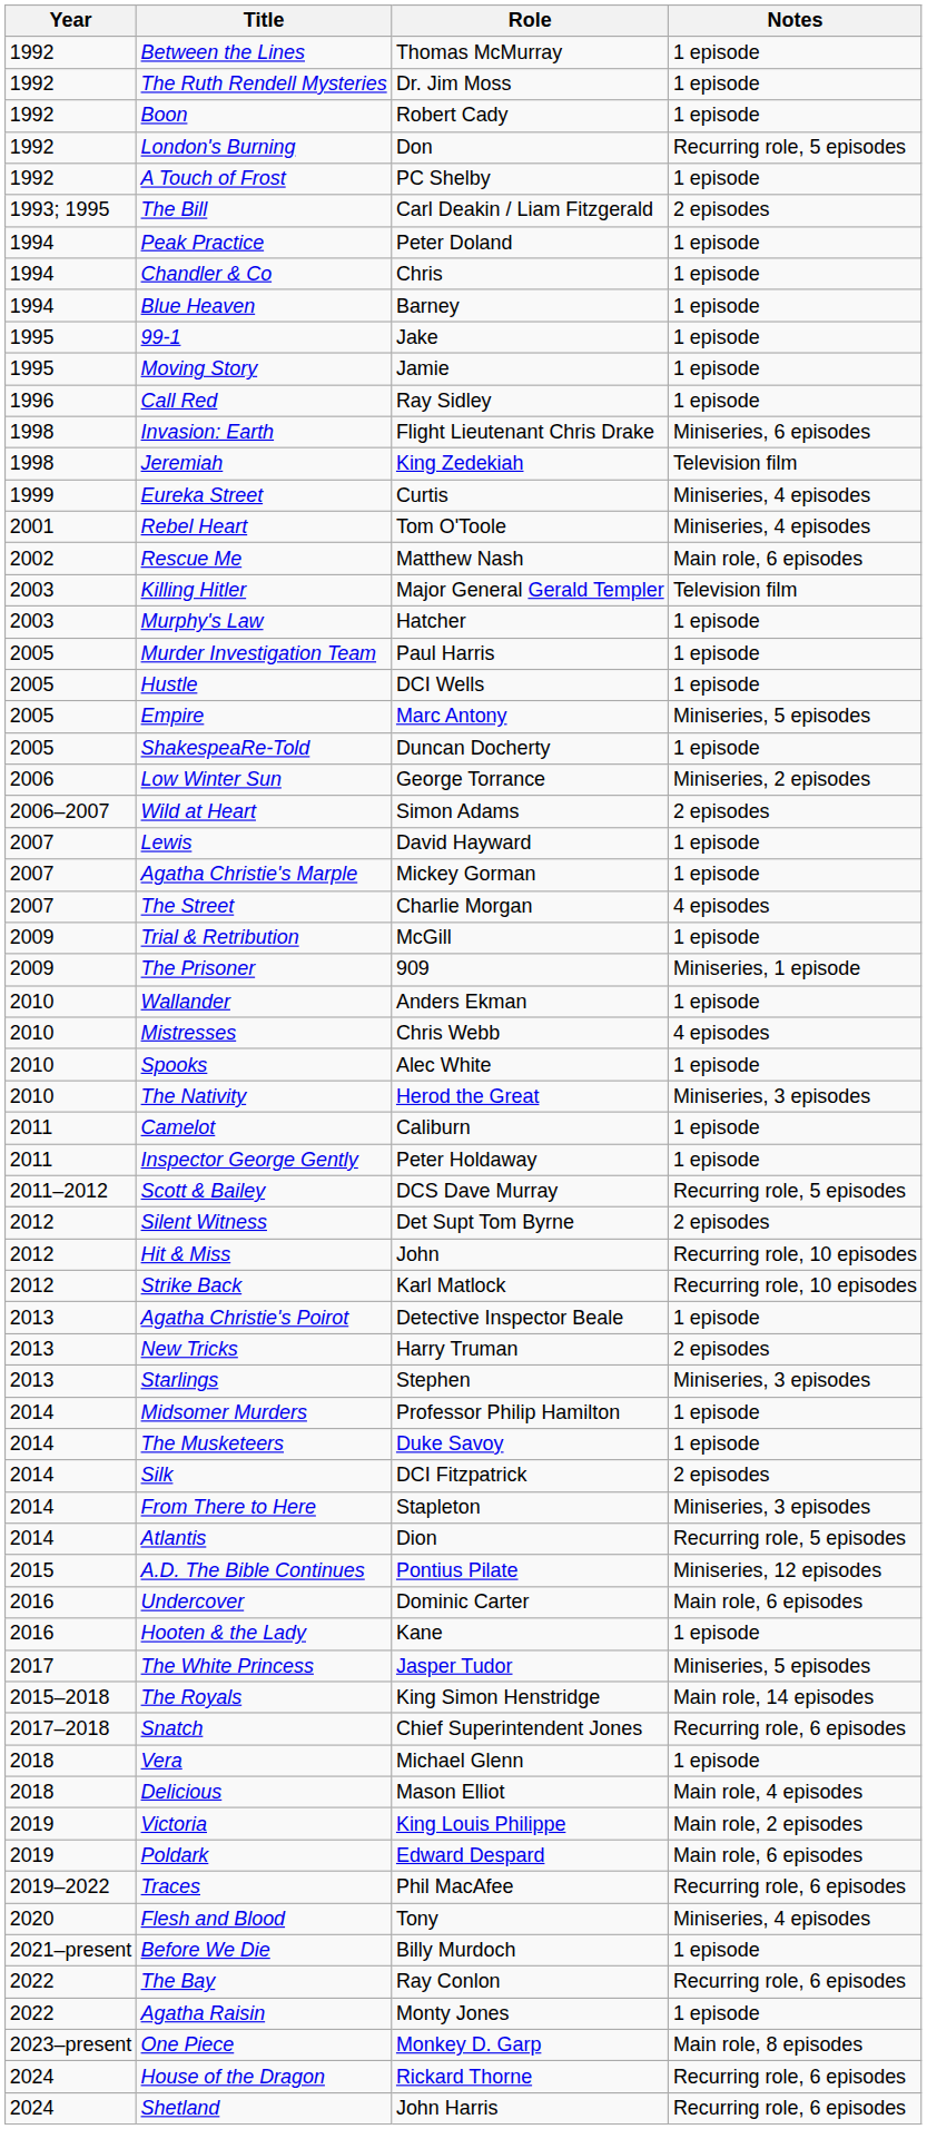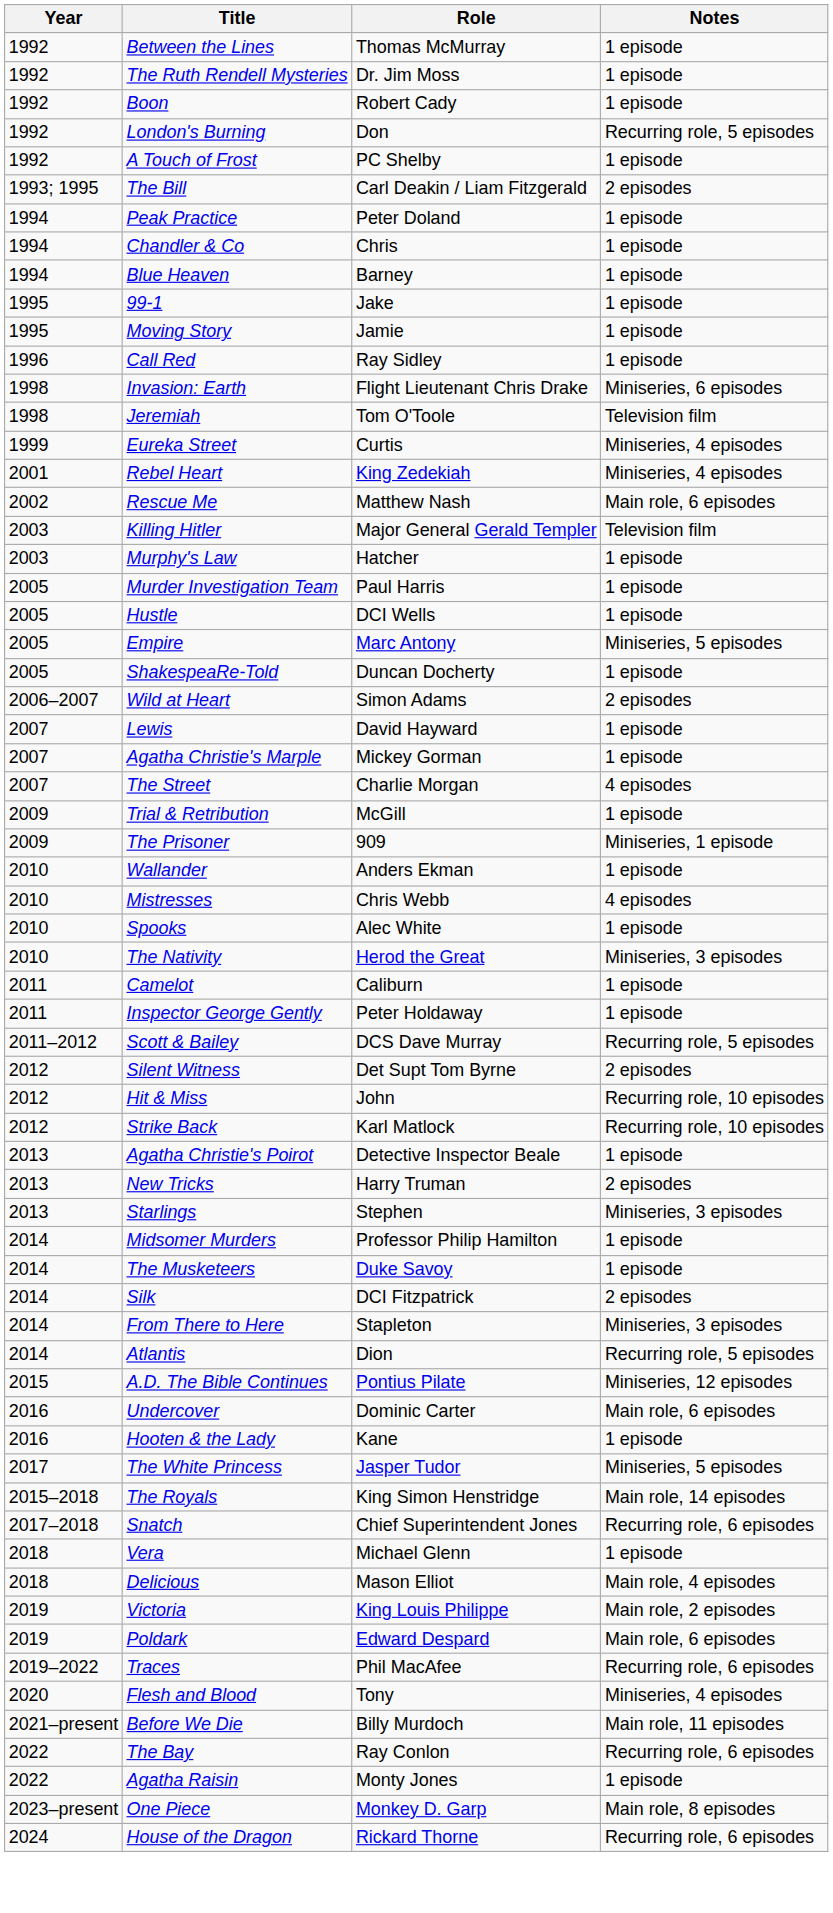 <table class="wikitable sortable">
 <tr>
 <th>Year</th>
 <th>Title</th>
 <th>Role</th>
 <th>Notes</th>
 </tr>
 <tr>
 <td>1992</td>
 <td><em><a href='#'>Between the Lines</a></em></td>
 <td>Thomas McMurray</td>
 <td>1 episode</td>
 </tr>
 <tr>
 <td>1992</td>
 <td><em><a href='#'>The Ruth Rendell Mysteries</a></em></td>
 <td>Dr. Jim Moss</td>
 <td>1 episode</td>
 </tr>
 <tr>
 <td>1992</td>
 <td><em><a href='#'>Boon</a></em></td>
 <td>Robert Cady</td>
 <td>1 episode</td>
 </tr>
 <tr>
 <td>1992</td>
 <td><em><a href='#'>London's Burning</a></em></td>
 <td>Don</td>
 <td>Recurring role, 5 episodes</td>
 </tr>
 <tr>
 <td>1992</td>
 <td><em><a href='#'>A Touch of Frost</a></em></td>
 <td>PC Shelby</td>
 <td>1 episode</td>
 </tr>
 <tr>
 <td>1993; 1995</td>
 <td><em><a href='#'>The Bill</a></em></td>
 <td>Carl Deakin / Liam Fitzgerald</td>
 <td>2 episodes</td>
 </tr>
 <tr>
 <td>1994</td>
 <td><em><a href='#'>Peak Practice</a></em></td>
 <td>Peter Doland</td>
 <td>1 episode</td>
 </tr>
 <tr>
 <td>1994</td>
 <td><em><a href='#'>Chandler & Co</a></em></td>
 <td>Chris</td>
 <td>1 episode</td>
 </tr>
 <tr>
 <td>1994</td>
 <td><em><a href='#'>Blue Heaven</a></em></td>
 <td>Barney</td>
 <td>1 episode</td>
 </tr>
 <tr>
 <td>1995</td>
 <td><em><a href='#'>99-1</a></em></td>
 <td>Jake</td>
 <td>1 episode</td>
 </tr>
 <tr>
 <td>1995</td>
 <td><em><a href='#'>Moving Story</a></em></td>
 <td>Jamie</td>
 <td>1 episode</td>
 </tr>
 <tr>
 <td>1996</td>
 <td><em><a href='#'>Call Red</a></em></td>
 <td>Ray Sidley</td>
 <td>1 episode</td>
 </tr>
 <tr>
 <td>1998</td>
 <td><em><a href='#'>Invasion: Earth</a></em></td>
 <td>Flight Lieutenant Chris Drake</td>
 <td>Miniseries, 6 episodes</td>
 </tr>
 <tr>
 <td>1998</td>
 <td><em><a href='#'>Jeremiah</a></em></td>
-<td><a href='#'>King Zedekiah</a></td>
+<td>Tom O'Toole</td>
 <td>Television film</td>
 </tr>
 <tr>
 <td>1999</td>
 <td><em><a href='#'>Eureka Street</a></em></td>
 <td>Curtis</td>
 <td>Miniseries, 4 episodes</td>
 </tr>
 <tr>
 <td>2001</td>
 <td><em><a href='#'>Rebel Heart</a></em></td>
-<td>Tom O'Toole</td>
+<td><a href='#'>King Zedekiah</a></td>
 <td>Miniseries, 4 episodes</td>
 </tr>
 <tr>
 <td>2002</td>
 <td><em><a href='#'>Rescue Me</a></em></td>
 <td>Matthew Nash</td>
 <td>Main role, 6 episodes</td>
 </tr>
 <tr>
 <td>2003</td>
 <td><em><a href='#'>Killing Hitler</a></em></td>
 <td>Major General <a href='#'>Gerald Templer</a></td>
 <td>Television film</td>
 </tr>
 <tr>
 <td>2003</td>
 <td><em><a href='#'>Murphy's Law</a></em></td>
 <td>Hatcher</td>
 <td>1 episode</td>
 </tr>
 <tr>
 <td>2005</td>
 <td><em><a href='#'>Murder Investigation Team</a></em></td>
 <td>Paul Harris</td>
 <td>1 episode</td>
 </tr>
 <tr>
 <td>2005</td>
 <td><em><a href='#'>Hustle</a></em></td>
 <td>DCI Wells</td>
 <td>1 episode</td>
 </tr>
 <tr>
 <td>2005</td>
 <td><em><a href='#'>Empire</a></em></td>
 <td><a href='#'>Marc Antony</a></td>
 <td>Miniseries, 5 episodes</td>
 </tr>
 <tr>
 <td>2005</td>
 <td><em><a href='#'>ShakespeaRe-Told</a></em></td>
 <td>Duncan Docherty</td>
 <td>1 episode</td>
-</tr>
-<tr>
-<td>2006</td>
-<td><em><a href='#'>Low Winter Sun</a></em></td>
-<td>George Torrance</td>
-<td>Miniseries, 2 episodes</td>
 </tr>
 <tr>
 <td>2006–2007</td>
 <td><em><a href='#'>Wild at Heart</a></em></td>
 <td>Simon Adams</td>
 <td>2 episodes</td>
 </tr>
 <tr>
 <td>2007</td>
 <td><em><a href='#'>Lewis</a></em></td>
 <td>David Hayward</td>
 <td>1 episode</td>
 </tr>
 <tr>
 <td>2007</td>
 <td><em><a href='#'>Agatha Christie's Marple</a></em></td>
 <td>Mickey Gorman</td>
 <td>1 episode</td>
 </tr>
 <tr>
 <td>2007</td>
 <td><em><a href='#'>The Street</a></em></td>
 <td>Charlie Morgan</td>
 <td>4 episodes</td>
 </tr>
 <tr>
 <td>2009</td>
 <td><em><a href='#'>Trial & Retribution</a></em></td>
 <td>McGill</td>
 <td>1 episode</td>
 </tr>
 <tr>
 <td>2009</td>
 <td><em><a href='#'>The Prisoner</a></em></td>
 <td>909</td>
 <td>Miniseries, 1 episode</td>
 </tr>
 <tr>
 <td>2010</td>
 <td><em><a href='#'>Wallander</a></em></td>
 <td>Anders Ekman</td>
 <td>1 episode</td>
 </tr>
 <tr>
 <td>2010</td>
 <td><em><a href='#'>Mistresses</a></em></td>
 <td>Chris Webb</td>
 <td>4 episodes</td>
 </tr>
 <tr>
 <td>2010</td>
 <td><em><a href='#'>Spooks</a></em></td>
 <td>Alec White</td>
 <td>1 episode</td>
 </tr>
 <tr>
 <td>2010</td>
 <td><em><a href='#'>The Nativity</a></em></td>
 <td><a href='#'>Herod the Great</a></td>
 <td>Miniseries, 3 episodes</td>
 </tr>
 <tr>
 <td>2011</td>
 <td><em><a href='#'>Camelot</a></em></td>
 <td>Caliburn</td>
 <td>1 episode</td>
 </tr>
 <tr>
 <td>2011</td>
 <td><em><a href='#'>Inspector George Gently</a></em></td>
 <td>Peter Holdaway</td>
 <td>1 episode</td>
 </tr>
 <tr>
 <td>2011–2012</td>
 <td><em><a href='#'>Scott & Bailey</a></em></td>
 <td>DCS Dave Murray</td>
 <td>Recurring role, 5 episodes</td>
 </tr>
 <tr>
 <td>2012</td>
 <td><em><a href='#'>Silent Witness</a></em></td>
 <td>Det Supt Tom Byrne</td>
 <td>2 episodes</td>
 </tr>
 <tr>
 <td>2012</td>
 <td><em><a href='#'>Hit & Miss</a></em></td>
 <td>John</td>
 <td>Recurring role, 10 episodes</td>
 </tr>
 <tr>
 <td>2012</td>
 <td><em><a href='#'>Strike Back</a></em></td>
 <td>Karl Matlock</td>
 <td>Recurring role, 10 episodes</td>
 </tr>
 <tr>
 <td>2013</td>
 <td><em><a href='#'>Agatha Christie's Poirot</a></em></td>
 <td>Detective Inspector Beale</td>
 <td>1 episode</td>
 </tr>
 <tr>
 <td>2013</td>
 <td><em><a href='#'>New Tricks</a></em></td>
 <td>Harry Truman</td>
 <td>2 episodes</td>
 </tr>
 <tr>
 <td>2013</td>
 <td><em><a href='#'>Starlings</a></em></td>
 <td>Stephen</td>
 <td>Miniseries, 3 episodes</td>
 </tr>
 <tr>
 <td>2014</td>
 <td><em><a href='#'>Midsomer Murders</a></em></td>
 <td>Professor Philip Hamilton</td>
 <td>1 episode</td>
 </tr>
 <tr>
 <td>2014</td>
 <td><em><a href='#'>The Musketeers</a></em></td>
 <td><a href='#'>Duke Savoy</a></td>
 <td>1 episode</td>
 </tr>
 <tr>
 <td>2014</td>
 <td><em><a href='#'>Silk</a></em></td>
 <td>DCI Fitzpatrick</td>
 <td>2 episodes</td>
 </tr>
 <tr>
 <td>2014</td>
 <td><em><a href='#'>From There to Here</a></em></td>
 <td>Stapleton</td>
 <td>Miniseries, 3 episodes</td>
 </tr>
 <tr>
 <td>2014</td>
 <td><em><a href='#'>Atlantis</a></em></td>
 <td>Dion</td>
 <td>Recurring role, 5 episodes</td>
 </tr>
 <tr>
 <td>2015</td>
 <td><em><a href='#'>A.D. The Bible Continues</a></em></td>
 <td><a href='#'>Pontius Pilate</a></td>
 <td>Miniseries, 12 episodes</td>
 </tr>
 <tr>
 <td>2016</td>
 <td><em><a href='#'>Undercover</a></em></td>
 <td>Dominic Carter</td>
 <td>Main role, 6 episodes</td>
 </tr>
 <tr>
 <td>2016</td>
 <td><em><a href='#'>Hooten & the Lady</a></em></td>
 <td>Kane</td>
 <td>1 episode</td>
 </tr>
 <tr>
 <td>2017</td>
 <td><em><a href='#'>The White Princess</a></em></td>
 <td><a href='#'>Jasper Tudor</a></td>
 <td>Miniseries, 5 episodes</td>
 </tr>
 <tr>
 <td>2015–2018</td>
 <td><em><a href='#'>The Royals</a></em></td>
 <td>King Simon Henstridge</td>
 <td>Main role, 14 episodes</td>
 </tr>
 <tr>
 <td>2017–2018</td>
 <td><em><a href='#'>Snatch</a></em></td>
 <td>Chief Superintendent Jones</td>
 <td>Recurring role, 6 episodes</td>
 </tr>
 <tr>
 <td>2018</td>
 <td><em><a href='#'>Vera</a></em></td>
 <td>Michael Glenn</td>
 <td>1 episode</td>
 </tr>
 <tr>
 <td>2018</td>
 <td><em><a href='#'>Delicious</a></em></td>
 <td>Mason Elliot</td>
 <td>Main role, 4 episodes</td>
 </tr>
 <tr>
 <td>2019</td>
 <td><em><a href='#'>Victoria</a></em></td>
 <td><a href='#'>King Louis Philippe</a></td>
 <td>Main role, 2 episodes</td>
 </tr>
 <tr>
 <td>2019</td>
 <td><em><a href='#'>Poldark</a></em></td>
 <td><a href='#'>Edward Despard</a></td>
 <td>Main role, 6 episodes</td>
 </tr>
 <tr>
 <td>2019–2022</td>
 <td><em><a href='#'>Traces</a></em></td>
 <td>Phil MacAfee</td>
 <td>Recurring role, 6 episodes</td>
 </tr>
 <tr>
 <td>2020</td>
 <td><em><a href='#'>Flesh and Blood</a></em></td>
 <td>Tony</td>
 <td>Miniseries, 4 episodes</td>
 </tr>
 <tr>
 <td>2021–present</td>
 <td><em><a href='#'>Before We Die</a></em></td>
 <td>Billy Murdoch</td>
-<td>1 episode</td>
+<td>Main role, 11 episodes</td>
 </tr>
 <tr>
 <td>2022</td>
 <td><em><a href='#'>The Bay</a></em></td>
 <td>Ray Conlon</td>
 <td>Recurring role, 6 episodes</td>
 </tr>
 <tr>
 <td>2022</td>
 <td><em><a href='#'>Agatha Raisin</a></em></td>
 <td>Monty Jones</td>
 <td>1 episode</td>
 </tr>
 <tr>
 <td>2023–present</td>
 <td><em><a href='#'>One Piece</a></em></td>
 <td><a href='#'>Monkey D. Garp</a></td>
 <td>Main role, 8 episodes</td>
 </tr>
 <tr>
 <td>2024</td>
 <td><em><a href='#'>House of the Dragon</a></em></td>
 <td><a href='#'>Rickard Thorne</a></td>
 <td>Recurring role, 6 episodes</td>
 </tr>
-<tr>
-<td>2024</td>
-<td><a href='#'><em>Shetland</em></a></td>
-<td>John Harris</td>
-<td>Recurring role, 6 episodes</td>
-</tr>
 </table>
